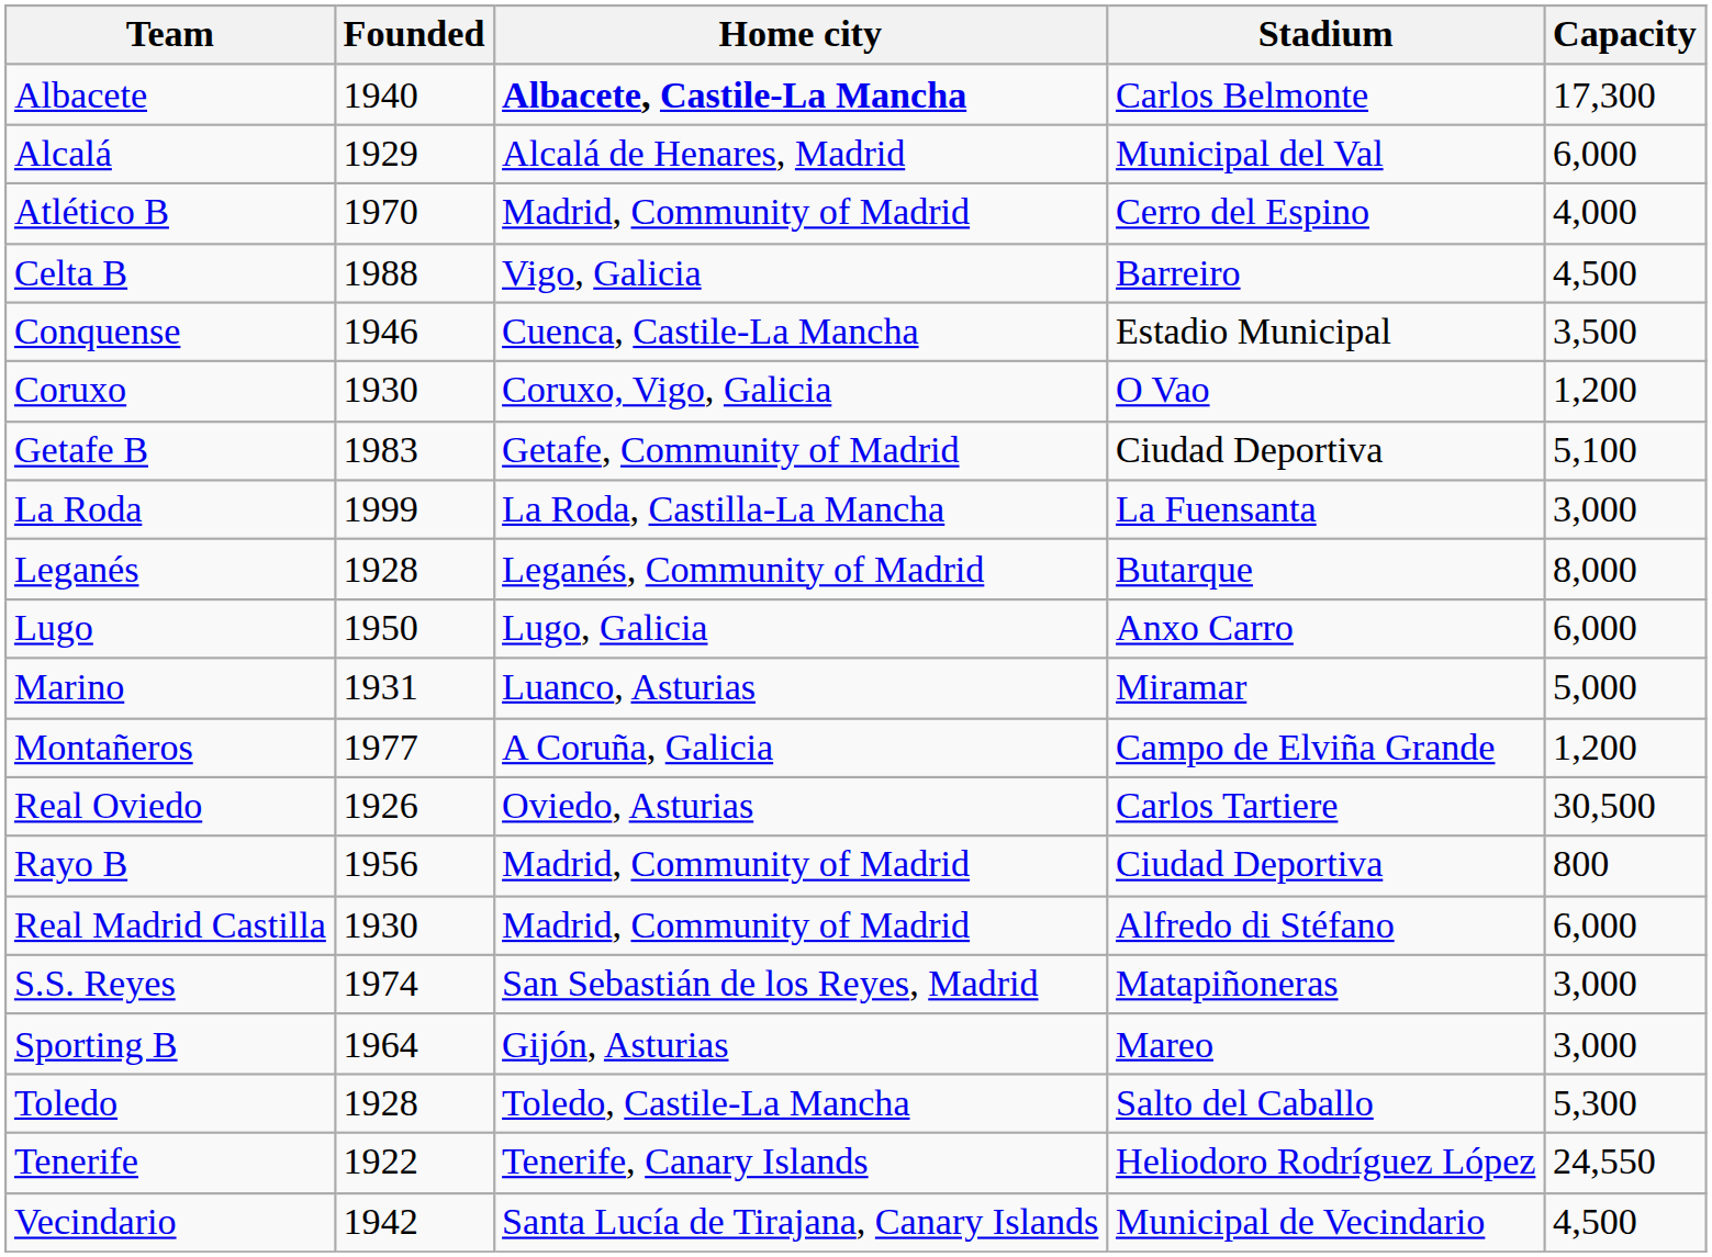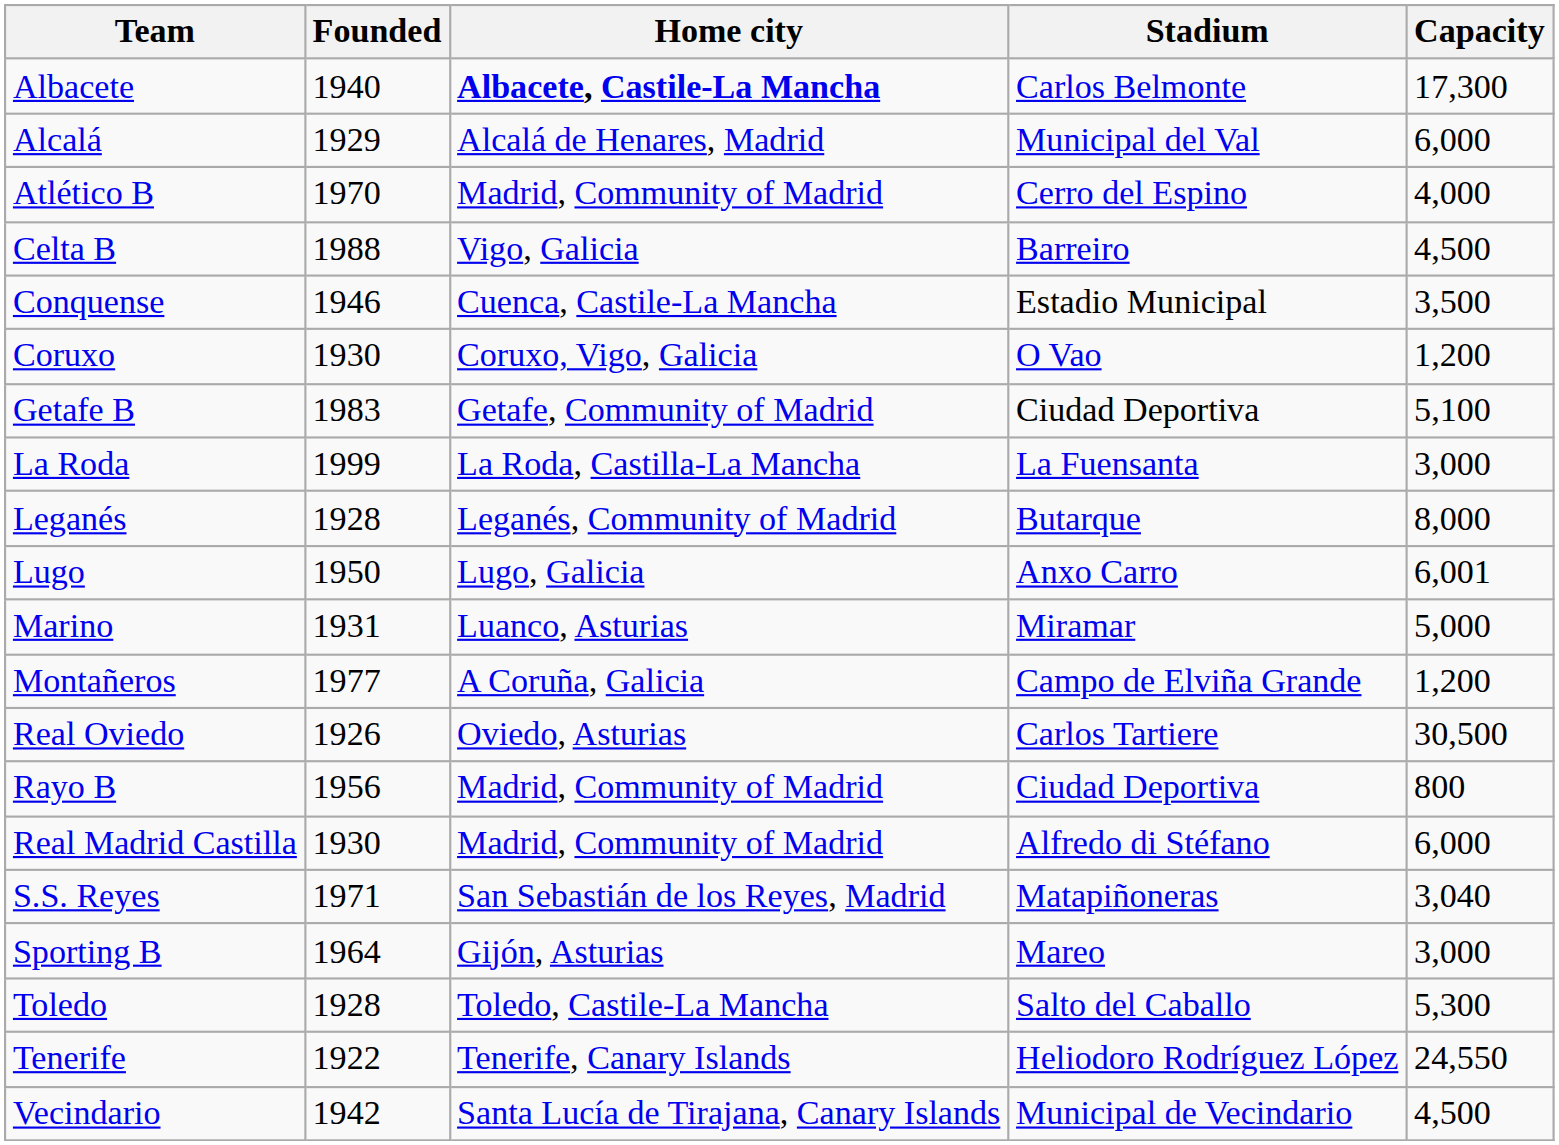 <table class="wikitable sortable">
 <tr>
 <th>Team</th>
 <th>Founded</th>
 <th>Home city</th>
 <th>Stadium</th>
 <th>Capacity</th>
 </tr>
 <tr>
 <td><a href='#'>Albacete</a></td>
 <td>1940</td>
 <td><strong><a href='#'>Albacete</a>, <a href='#'>Castile-La Mancha</a></strong></td>
 <td><a href='#'>Carlos Belmonte</a></td>
 <td>17,300</td>
 </tr>
 <tr>
 <td><a href='#'>Alcalá</a></td>
 <td>1929</td>
 <td><a href='#'>Alcalá de Henares</a>, <a href='#'>Madrid</a></td>
 <td><a href='#'>Municipal del Val</a></td>
 <td>6,000</td>
 </tr>
 <tr>
 <td><a href='#'>Atlético B</a></td>
 <td>1970</td>
 <td><a href='#'>Madrid</a>, <a href='#'>Community of Madrid</a></td>
 <td><a href='#'>Cerro del Espino</a></td>
 <td>4,000</td>
 </tr>
 <tr>
 <td><a href='#'>Celta B</a></td>
 <td>1988</td>
 <td><a href='#'>Vigo</a>, <a href='#'>Galicia</a></td>
 <td><a href='#'>Barreiro</a></td>
 <td>4,500</td>
 </tr>
 <tr>
 <td><a href='#'>Conquense</a></td>
 <td>1946</td>
 <td><a href='#'>Cuenca</a>, <a href='#'>Castile-La Mancha</a></td>
 <td>Estadio Municipal</td>
 <td>3,500</td>
 </tr>
 <tr>
 <td><a href='#'>Coruxo</a></td>
 <td>1930</td>
 <td><a href='#'>Coruxo, Vigo</a>, <a href='#'>Galicia</a></td>
 <td><a href='#'>O Vao</a></td>
 <td>1,200</td>
 </tr>
 <tr>
 <td><a href='#'>Getafe B</a></td>
 <td>1983</td>
 <td><a href='#'>Getafe</a>, <a href='#'>Community of Madrid</a></td>
 <td>Ciudad Deportiva</td>
 <td>5,100</td>
 </tr>
 <tr>
 <td><a href='#'>La Roda</a></td>
 <td>1999</td>
 <td><a href='#'>La Roda</a>, <a href='#'>Castilla-La Mancha</a></td>
 <td><a href='#'>La Fuensanta</a></td>
 <td>3,000</td>
 </tr>
 <tr>
 <td><a href='#'>Leganés</a></td>
 <td>1928</td>
 <td><a href='#'>Leganés</a>, <a href='#'>Community of Madrid</a></td>
 <td><a href='#'>Butarque</a></td>
 <td>8,000</td>
 </tr>
 <tr>
 <td><a href='#'>Lugo</a></td>
 <td>1950</td>
 <td><a href='#'>Lugo</a>, <a href='#'>Galicia</a></td>
 <td><a href='#'>Anxo Carro</a></td>
-<td>6,000</td>
+<td>6,001</td>
 </tr>
 <tr>
 <td><a href='#'>Marino</a></td>
 <td>1931</td>
 <td><a href='#'>Luanco</a>, <a href='#'>Asturias</a></td>
 <td><a href='#'>Miramar</a></td>
 <td>5,000</td>
 </tr>
 <tr>
 <td><a href='#'>Montañeros</a></td>
 <td>1977</td>
 <td><a href='#'>A Coruña</a>, <a href='#'>Galicia</a></td>
 <td><a href='#'>Campo de Elviña Grande</a></td>
 <td>1,200</td>
 </tr>
 <tr>
 <td><a href='#'>Real Oviedo</a></td>
 <td>1926</td>
 <td><a href='#'>Oviedo</a>, <a href='#'>Asturias</a></td>
 <td><a href='#'>Carlos Tartiere</a></td>
 <td>30,500</td>
 </tr>
 <tr>
 <td><a href='#'>Rayo B</a></td>
 <td>1956</td>
 <td><a href='#'>Madrid</a>, <a href='#'>Community of Madrid</a></td>
 <td><a href='#'>Ciudad Deportiva</a></td>
 <td>800</td>
 </tr>
 <tr>
 <td><a href='#'>Real Madrid Castilla</a></td>
 <td>1930</td>
 <td><a href='#'>Madrid</a>, <a href='#'>Community of Madrid</a></td>
 <td><a href='#'>Alfredo di Stéfano</a></td>
 <td>6,000</td>
 </tr>
 <tr>
 <td><a href='#'>S.S. Reyes</a></td>
-<td>1974</td>
+<td>1971</td>
 <td><a href='#'>San Sebastián de los Reyes</a>, <a href='#'>Madrid</a></td>
 <td><a href='#'>Matapiñoneras</a></td>
-<td>3,000</td>
+<td>3,040</td>
 </tr>
 <tr>
 <td><a href='#'>Sporting B</a></td>
 <td>1964</td>
 <td><a href='#'>Gijón</a>, <a href='#'>Asturias</a></td>
 <td><a href='#'>Mareo</a></td>
 <td>3,000</td>
 </tr>
 <tr>
 <td><a href='#'>Toledo</a></td>
 <td>1928</td>
 <td><a href='#'>Toledo</a>, <a href='#'>Castile-La Mancha</a></td>
 <td><a href='#'>Salto del Caballo</a></td>
 <td>5,300</td>
 </tr>
 <tr>
 <td><a href='#'>Tenerife</a></td>
 <td>1922</td>
 <td><a href='#'>Tenerife</a>, <a href='#'>Canary Islands</a></td>
 <td><a href='#'>Heliodoro Rodríguez López</a></td>
 <td>24,550</td>
 </tr>
 <tr>
 <td><a href='#'>Vecindario</a></td>
 <td>1942</td>
 <td><a href='#'>Santa Lucía de Tirajana</a>, <a href='#'>Canary Islands</a></td>
 <td><a href='#'>Municipal de Vecindario</a></td>
 <td>4,500</td>
 </tr>
 </table>
